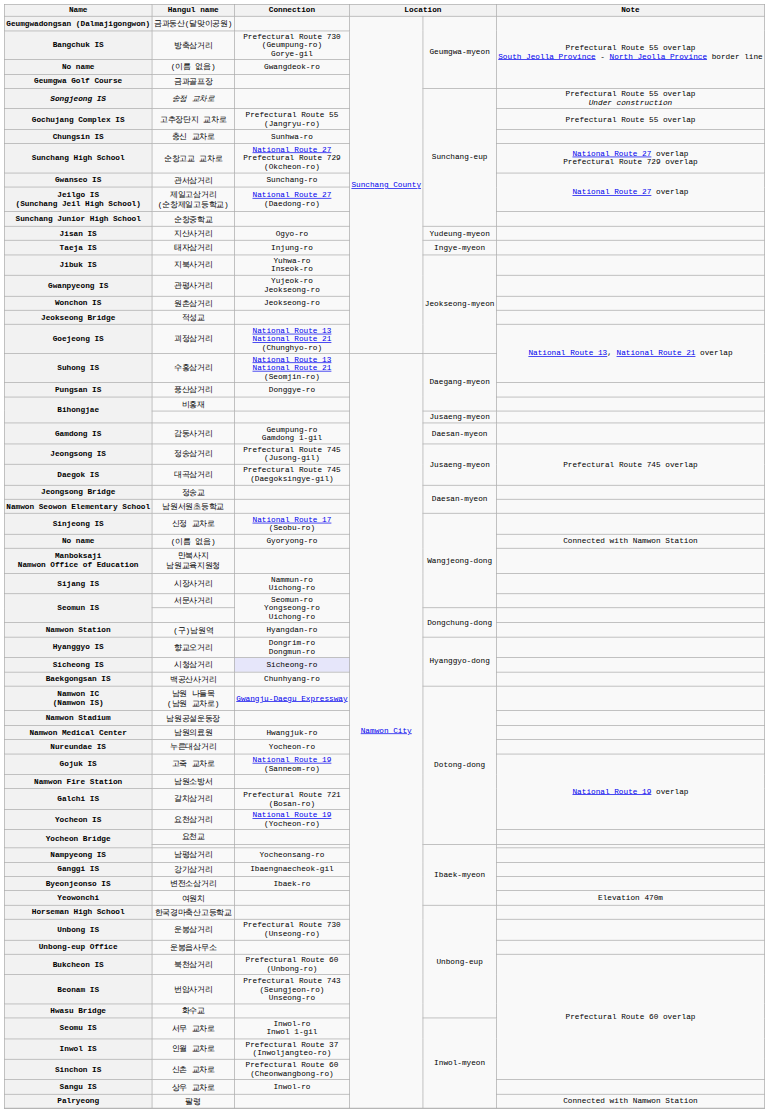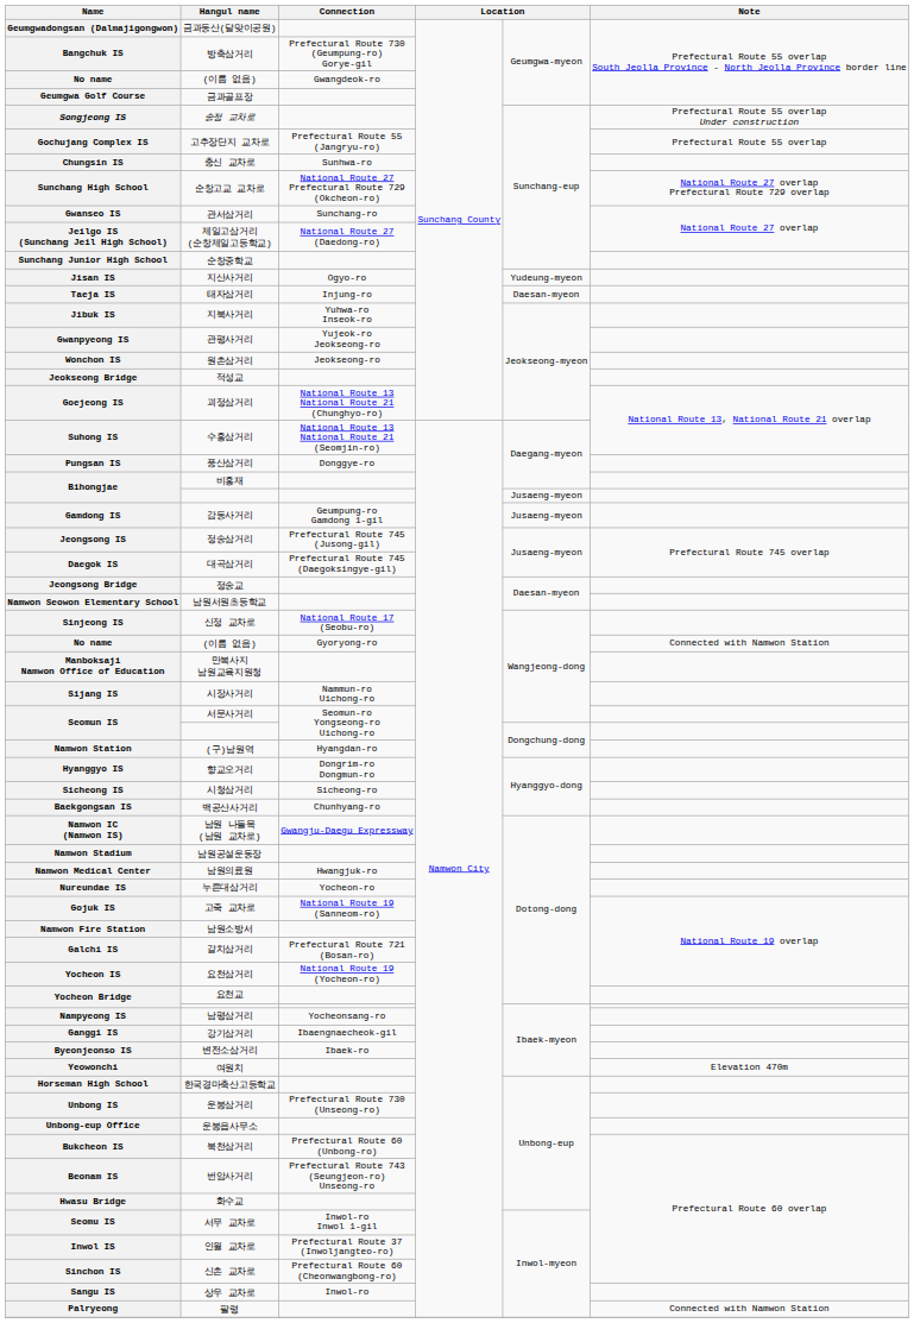 <table class="wikitable" style="font-size: 85%; text-align: center;">
 <tr>
 <th>Name </th>
 <th>Hangul name</th>
 <th>Connection</th>
 <th colspan="2">Location</th>
 <th>Note</th>
 </tr>
 <tr>
 <th>Geumgwadongsan (Dalmajigongwon)</th>
 <td>금과동산(달맞이공원)</td>
 <td></td>
 <td rowspan=18><a href='#'>Sunchang County</a></td>
 <td rowspan=4>Geumgwa-myeon</td>
 <td rowspan=4>Prefectural Route 55 overlap<br><a href='#'>South Jeolla Province</a> - <a href='#'>North Jeolla Province</a> border line</td>
 </tr>
 <tr>
 <th>Bangchuk IS</th>
 <td>방축삼거리</td>
 <td>Prefectural Route 730<br>(Geumpung-ro)<br>Gorye-gil</td>
 </tr>
 <tr>
 <th>No name</th>
 <td>(이름 없음)</td>
 <td>Gwangdeok-ro</td>
 </tr>
 <tr>
 <th>Geumgwa Golf Course</th>
 <td>금과골프장</td>
 <td></td>
 </tr>
 <tr>
 <th><em>Songjeong IS</em></th>
 <td><em>송정 교차로</em></td>
 <td></td>
 <td rowspan=7>Sunchang-eup</td>
 <td>Prefectural Route 55 overlap<br><em>Under construction</em></td>
 </tr>
 <tr>
 <th>Gochujang Complex IS</th>
 <td>고추장단지 교차로</td>
 <td>Prefectural Route 55<br>(Jangryu-ro)</td>
 <td>Prefectural Route 55 overlap</td>
 </tr>
 <tr>
 <th>Chungsin IS</th>
 <td>충신 교차로</td>
 <td>Sunhwa-ro</td>
 <td></td>
 </tr>
 <tr>
 <th>Sunchang High School</th>
 <td>순창고교 교차로</td>
 <td><a href='#'>National Route 27</a><br>Prefectural Route 729<br>(Okcheon-ro)</td>
 <td><a href='#'>National Route 27</a> overlap<br>Prefectural Route 729 overlap</td>
 </tr>
 <tr>
 <th>Gwanseo IS</th>
 <td>관서삼거리</td>
 <td>Sunchang-ro</td>
 <td rowspan=2><a href='#'>National Route 27</a> overlap</td>
 </tr>
 <tr>
 <th>Jeilgo IS<br>(Sunchang Jeil High School)</th>
 <td>제일고삼거리<br>(순창제일고등학교)</td>
 <td><a href='#'>National Route 27</a><br>(Daedong-ro)</td>
 </tr>
 <tr>
 <th>Sunchang Junior High School</th>
 <td>순창중학교</td>
 <td></td>
 <td></td>
 </tr>
 <tr>
 <th>Jisan IS</th>
 <td>지산사거리</td>
 <td>Ogyo-ro</td>
 <td>Yudeung-myeon</td>
 <td></td>
 </tr>
 <tr>
 <th>Taeja IS</th>
 <td>태자삼거리</td>
 <td>Injung-ro</td>
-<td>Ingye-myeon</td>
+<td>Daesan-myeon</td>
 <td></td>
 </tr>
 <tr>
 <th>Jibuk IS</th>
 <td>지북사거리</td>
 <td>Yuhwa-ro<br>Inseok-ro</td>
 <td rowspan=5>Jeokseong-myeon</td>
 <td></td>
 </tr>
 <tr>
 <th>Gwanpyeong IS</th>
 <td>관평사거리</td>
 <td>Yujeok-ro<br>Jeokseong-ro</td>
 <td></td>
 </tr>
 <tr>
 <th>Wonchon IS</th>
 <td>원촌삼거리</td>
 <td>Jeokseong-ro</td>
 <td></td>
 </tr>
 <tr>
 <th>Jeokseong Bridge</th>
 <td>적성교</td>
 <td></td>
 <td></td>
 </tr>
 <tr>
 <th>Goejeong IS</th>
 <td>괴정삼거리</td>
 <td><a href='#'>National Route 13</a><br><a href='#'>National Route 21</a><br>(Chunghyo-ro)</td>
 <td rowspan=2><a href='#'>National Route 13</a>, <a href='#'>National Route 21</a> overlap</td>
 </tr>
 <tr>
 <th>Suhong IS</th>
 <td>수홍삼거리</td>
 <td><a href='#'>National Route 13</a><br><a href='#'>National Route 21</a><br>(Seomjin-ro)</td>
 <td rowspan=44><a href='#'>Namwon City</a></td>
 <td rowspan=3>Daegang-myeon</td>
 </tr>
 <tr>
 <th>Pungsan IS</th>
 <td>풍산삼거리</td>
 <td>Donggye-ro</td>
 <td></td>
 </tr>
 <tr>
 <th rowspan=2>Bihongjae</th>
 <td>비홍재</td>
 <td>　</td>
 <td></td>
 </tr>
 <tr>
 <td></td>
 <td></td>
 <td>Jusaeng-myeon</td>
 <td></td>
 </tr>
 <tr>
 <th>Gamdong IS</th>
 <td>감동사거리</td>
 <td>Geumpung-ro<br>Gamdong 1-gil</td>
-<td>Daesan-myeon</td>
+<td>Jusaeng-myeon</td>
 <td></td>
 </tr>
 <tr>
 <th>Jeongsong IS</th>
 <td>정송삼거리</td>
 <td>Prefectural Route 745<br>(Jusong-gil)</td>
 <td rowspan=2>Jusaeng-myeon</td>
 <td rowspan=2>Prefectural Route 745 overlap</td>
 </tr>
 <tr>
 <th>Daegok IS</th>
 <td>대곡삼거리</td>
 <td>Prefectural Route 745<br>(Daegoksingye-gil)</td>
 </tr>
 <tr>
 <th>Jeongsong Bridge</th>
 <td>정송교</td>
 <td></td>
 <td rowspan=2>Daesan-myeon</td>
 <td></td>
 </tr>
 <tr>
 <th>Namwon Seowon Elementary School</th>
 <td>남원서원초등학교</td>
 <td></td>
 <td></td>
 </tr>
 <tr>
 <th>Sinjeong IS</th>
 <td>신정 교차로</td>
 <td><a href='#'>National Route 17</a><br>(Seobu-ro)</td>
 <td rowspan=5>Wangjeong-dong</td>
 <td></td>
 </tr>
 <tr>
 <th>No name</th>
 <td>(이름 없음)</td>
 <td>Gyoryong-ro</td>
 <td>Connected with Namwon Station</td>
 </tr>
 <tr>
 <th>Manboksaji<br>Namwon Office of Education</th>
 <td>만복사지<br>남원교육지원청</td>
 <td></td>
 <td></td>
 </tr>
 <tr>
 <th>Sijang IS</th>
 <td>시장사거리</td>
 <td>Nammun-ro<br>Uichong-ro</td>
 <td></td>
 </tr>
 <tr>
 <th rowspan=2>Seomun IS</th>
 <td>서문사거리</td>
 <td rowspan=2>Seomun-ro<br>Yongseong-ro<br>Uichong-ro</td>
 <td></td>
 </tr>
 <tr>
 <td></td>
 <td rowspan=2>Dongchung-dong</td>
 <td></td>
 </tr>
 <tr>
 <th>Namwon Station</th>
 <td>(구)남원역</td>
 <td>Hyangdan-ro</td>
 <td></td>
 </tr>
 <tr>
 <th>Hyanggyo IS</th>
 <td>향교오거리</td>
 <td>Dongrim-ro<br>Dongmun-ro</td>
 <td rowspan=3>Hyanggyo-dong</td>
 <td></td>
 </tr>
 <tr>
 <th>Sicheong IS</th>
 <td>시청삼거리</td>
-<td style="background: lavender;">Sicheong-ro</td>
+<td>Sicheong-ro</td>
 <td></td>
 </tr>
 <tr>
 <th>Baekgongsan IS</th>
 <td>백공산사거리</td>
 <td>Chunhyang-ro</td>
 <td></td>
 </tr>
 <tr>
 <th>Namwon IC<br>(Namwon IS)</th>
 <td>남원 나들목<br>(남원 교차로)</td>
 <td><a href='#'>Gwangju-Daegu Expressway</a></td>
 <td rowspan=9>Dotong-dong</td>
 <td></td>
 </tr>
 <tr>
 <th>Namwon Stadium</th>
 <td>남원공설운동장</td>
 <td></td>
 <td></td>
 </tr>
 <tr>
 <th>Namwon Medical Center</th>
 <td>남원의료원</td>
 <td>Hwangjuk-ro</td>
 <td></td>
 </tr>
 <tr>
 <th>Nureundae IS</th>
 <td>누른대삼거리</td>
 <td>Yocheon-ro</td>
 <td></td>
 </tr>
 <tr>
 <th>Gojuk IS</th>
 <td>고죽 교차로</td>
 <td><a href='#'>National Route 19</a><br>(Sanneom-ro)</td>
 <td rowspan=4><a href='#'>National Route 19</a> overlap</td>
 </tr>
 <tr>
 <th>Namwon Fire Station</th>
 <td>남원소방서</td>
 <td></td>
 </tr>
 <tr>
 <th>Galchi IS</th>
 <td>갈치삼거리</td>
 <td>Prefectural Route 721<br>(Bosan-ro)</td>
 </tr>
 <tr>
 <th>Yocheon IS</th>
 <td>요천삼거리</td>
 <td><a href='#'>National Route 19</a><br>(Yocheon-ro)</td>
 </tr>
 <tr>
 <th rowspan=2>Yocheon Bridge</th>
 <td>요천교</td>
 <td></td>
 <td></td>
 </tr>
 <tr>
 <td></td>
 <td></td>
 <td rowspan=5>Ibaek-myeon</td>
 <td></td>
 </tr>
 <tr>
 <th>Nampyeong IS</th>
 <td>남평삼거리</td>
 <td>Yocheonsang-ro</td>
 <td></td>
 </tr>
 <tr>
 <th>Ganggi IS</th>
 <td>강기삼거리</td>
 <td>Ibaengnaecheok-gil</td>
 <td></td>
 </tr>
 <tr>
 <th>Byeonjeonso IS</th>
 <td>변전소삼거리</td>
 <td>Ibaek-ro</td>
 <td></td>
 </tr>
 <tr>
 <th>Yeowonchi</th>
 <td>여원치</td>
 <td></td>
 <td>Elevation 470m</td>
 </tr>
 <tr>
 <th>Horseman High School</th>
 <td>한국경마축산고등학교</td>
 <td></td>
 <td rowspan=6>Unbong-eup</td>
 <td></td>
 </tr>
 <tr>
 <th>Unbong IS</th>
 <td>운봉삼거리</td>
 <td>Prefectural Route 730<br>(Unseong-ro)</td>
 <td></td>
 </tr>
 <tr>
 <th>Unbong-eup Office</th>
 <td>운봉읍사무소</td>
 <td></td>
 <td></td>
 </tr>
 <tr>
 <th>Bukcheon IS</th>
 <td>북천삼거리</td>
 <td>Prefectural Route 60<br>(Unbong-ro)</td>
 <td rowspan=6>Prefectural Route 60 overlap</td>
 </tr>
 <tr>
 <th>Beonam IS</th>
 <td>번암사거리</td>
 <td>Prefectural Route 743<br>(Seungjeon-ro)<br>Unseong-ro</td>
 </tr>
 <tr>
 <th>Hwasu Bridge</th>
 <td>화수교</td>
 <td></td>
 </tr>
 <tr>
 <th>Seomu IS</th>
 <td>서무 교차로</td>
 <td>Inwol-ro<br>Inwol 1-gil</td>
 <td rowspan=5>Inwol-myeon</td>
 </tr>
 <tr>
 <th>Inwol IS</th>
 <td>인월 교차로</td>
 <td>Prefectural Route 37<br>(Inwoljangteo-ro)</td>
 </tr>
 <tr>
 <th>Sinchon IS</th>
 <td>신촌 교차로</td>
 <td>Prefectural Route 60<br>(Cheonwangbong-ro)</td>
 </tr>
 <tr>
 <th>Sangu IS</th>
 <td>상우 교차로</td>
 <td>Inwol-ro</td>
 <td></td>
 </tr>
 <tr>
 <th>Palryeong</th>
 <td>팔령</td>
 <td></td>
 <td>Connected with Namwon Station</td>
 </tr>
 <tr>
 </tr>
 </table>
